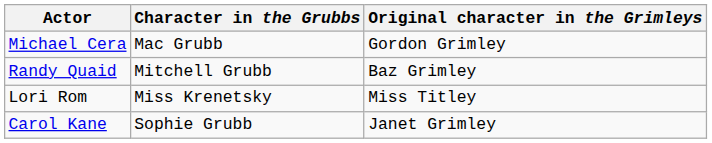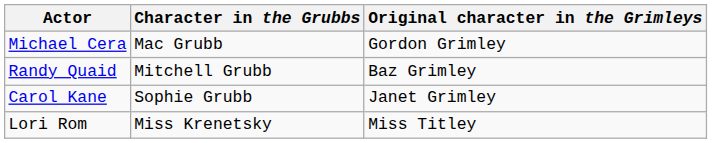 <table class="wikitable">
 <tr>
 <th>Actor</th>
 <th>Character in <em>the Grubbs</em></th>
 <th>Original character in <em>the Grimleys</em></th>
 </tr>
 <tr>
 <td><a href='#'>Michael Cera</a></td>
 <td>Mac Grubb</td>
 <td>Gordon Grimley</td>
 </tr>
 <tr>
 <td><a href='#'>Randy Quaid</a></td>
 <td>Mitchell Grubb</td>
 <td>Baz Grimley</td>
 </tr>
 <tr>
+<td><a href='#'>Carol Kane</a></td>
+<td>Sophie Grubb</td>
+<td>Janet Grimley</td>
+</tr>
+<tr>
 <td>Lori Rom</td>
 <td>Miss Krenetsky</td>
 <td>Miss Titley</td>
 </tr>
-<tr>
-<td><a href='#'>Carol Kane</a></td>
-<td>Sophie Grubb</td>
-<td>Janet Grimley</td>
-</tr>
 </table>
